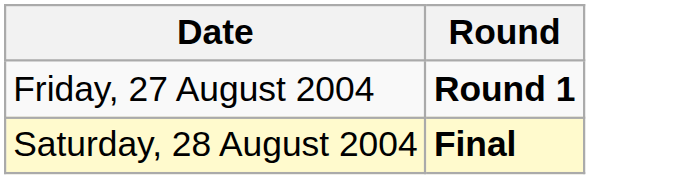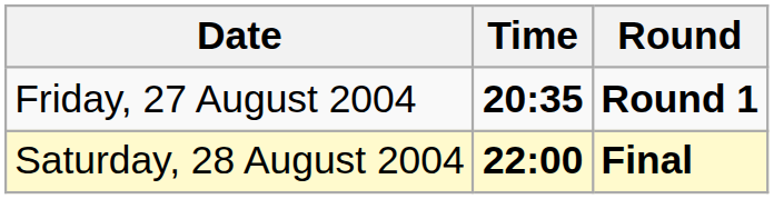 <table class="wikitable">
 <tr>
 <th>Date</th>
+<th>Time</th>
 <th>Round</th>
 </tr>
 <tr>
 <td>Friday, 27 August 2004</td>
+<td><strong>20:35</strong></td>
 <td><strong>Round 1</strong></td>
 </tr>
 <tr style=background:lemonchiffon>
 <td>Saturday, 28 August 2004</td>
+<td><strong>22:00</strong></td>
 <td><strong>Final</strong></td>
 </tr>
 </table>
